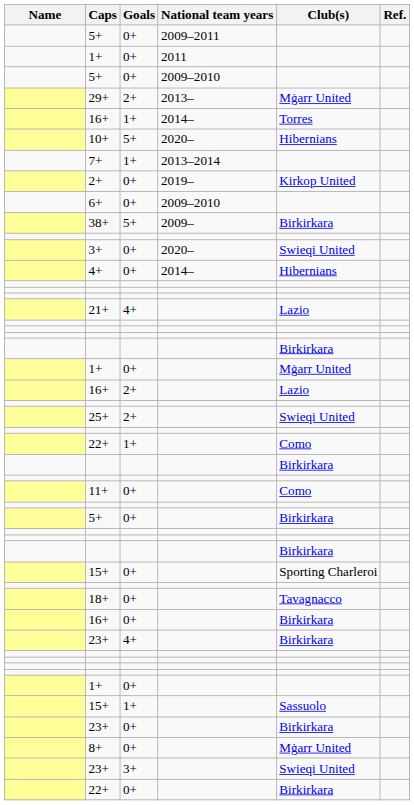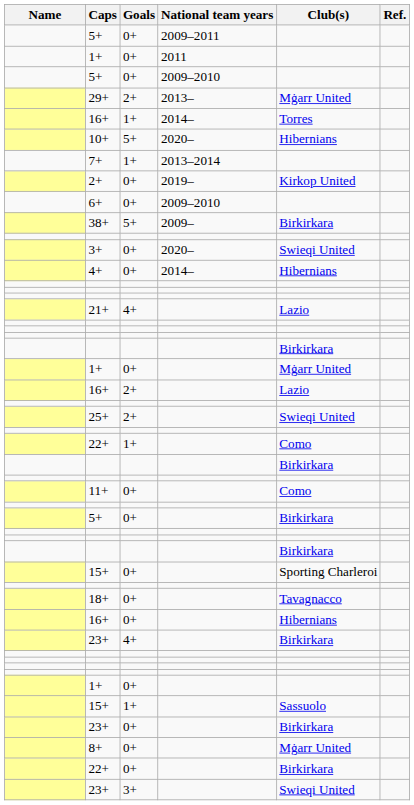 <table class="wikitable sortable">
 <tr>
 <th width="20%">Name</th>
 <th>Caps</th>
 <th>Goals</th>
 <th>National team years</th>
 <th>Club(s)</th>
 <th>Ref.</th>
 </tr>
 <tr>
 <td></td>
 <td>5+</td>
 <td>0+</td>
 <td>2009–2011</td>
 <td></td>
 <td></td>
 </tr>
 <tr>
 <td></td>
 <td>1+</td>
 <td>0+</td>
 <td>2011</td>
 <td></td>
 <td></td>
 </tr>
 <tr>
 <td></td>
 <td>5+</td>
 <td>0+</td>
 <td>2009–2010</td>
 <td></td>
 <td></td>
 </tr>
 <tr>
 <td scope="row" style="background-color:#FFFF99" align="left"><strong></strong></td>
 <td>29+</td>
 <td>2+</td>
 <td>2013–</td>
 <td> <a href='#'>Mġarr United</a></td>
 <td></td>
 </tr>
 <tr>
 <td scope="row" style="background-color:#FFFF99" align="left"><strong></strong></td>
 <td>16+</td>
 <td>1+</td>
 <td>2014–</td>
 <td> <a href='#'>Torres</a></td>
 <td></td>
 </tr>
 <tr>
 <td scope="row" style="background-color:#FFFF99" align="left"><strong></strong></td>
 <td>10+</td>
 <td>5+</td>
 <td>2020–</td>
 <td> <a href='#'>Hibernians</a></td>
 <td></td>
 </tr>
 <tr>
 <td></td>
 <td>7+</td>
 <td>1+</td>
 <td>2013–2014</td>
 <td></td>
 <td></td>
 </tr>
 <tr>
 <td scope="row" style="background-color:#FFFF99" align="left"><strong></strong></td>
 <td>2+</td>
 <td>0+</td>
 <td>2019–</td>
 <td> <a href='#'>Kirkop United</a></td>
 <td></td>
 </tr>
 <tr>
 <td></td>
 <td>6+</td>
 <td>0+</td>
 <td>2009–2010</td>
 <td></td>
 <td></td>
 </tr>
 <tr>
 <td scope="row" style="background-color:#FFFF99" align="left"><strong></strong></td>
 <td>38+</td>
 <td>5+</td>
 <td>2009–</td>
 <td> <a href='#'>Birkirkara</a></td>
 <td></td>
 </tr>
 <tr>
 <td></td>
 <td></td>
 <td></td>
 <td></td>
 <td></td>
 <td></td>
 </tr>
 <tr>
 <td scope="row" style="background-color:#FFFF99" align="left"><strong></strong></td>
 <td>3+</td>
 <td>0+</td>
 <td>2020–</td>
 <td> <a href='#'>Swieqi United</a></td>
 <td></td>
 </tr>
 <tr>
 <td scope="row" style="background-color:#FFFF99" align="left"><strong></strong></td>
 <td>4+</td>
 <td>0+</td>
 <td>2014–</td>
 <td> <a href='#'>Hibernians</a></td>
 <td></td>
 </tr>
 <tr>
 <td></td>
 <td></td>
 <td></td>
 <td></td>
 <td></td>
 <td></td>
 </tr>
 <tr>
 <td></td>
 <td></td>
 <td></td>
 <td></td>
 <td></td>
 <td></td>
 </tr>
 <tr>
 <td></td>
 <td></td>
 <td></td>
 <td></td>
 <td></td>
 <td></td>
 </tr>
 <tr>
 <td scope="row" style="background-color:#FFFF99" align="left"><strong></strong></td>
 <td>21+</td>
 <td>4+</td>
 <td></td>
 <td> <a href='#'>Lazio</a></td>
 <td></td>
 </tr>
 <tr>
 <td></td>
 <td></td>
 <td></td>
 <td></td>
 <td></td>
 <td></td>
 </tr>
 <tr>
 <td></td>
 <td></td>
 <td></td>
 <td></td>
 <td></td>
 <td></td>
 </tr>
 <tr>
 <td></td>
 <td></td>
 <td></td>
 <td></td>
 <td></td>
 <td></td>
 </tr>
 <tr>
 <td></td>
 <td></td>
 <td></td>
 <td></td>
 <td> <a href='#'>Birkirkara</a></td>
 <td></td>
 </tr>
 <tr>
 <td scope="row" style="background-color:#FFFF99" align="left"><strong></strong></td>
 <td>1+</td>
 <td>0+</td>
 <td></td>
 <td> <a href='#'>Mġarr United</a></td>
 <td></td>
 </tr>
 <tr>
 <td scope="row" style="background-color:#FFFF99" align="left"><strong></strong></td>
 <td>16+</td>
 <td>2+</td>
 <td></td>
 <td> <a href='#'>Lazio</a></td>
 <td></td>
 </tr>
 <tr>
 <td></td>
 <td></td>
 <td></td>
 <td></td>
 <td></td>
 <td></td>
 </tr>
 <tr>
 <td scope="row" style="background-color:#FFFF99" align="left"><strong></strong></td>
 <td>25+</td>
 <td>2+</td>
 <td></td>
 <td> <a href='#'>Swieqi United</a></td>
 <td></td>
 </tr>
 <tr>
 <td></td>
 <td></td>
 <td></td>
 <td></td>
 <td></td>
 <td></td>
 </tr>
 <tr>
 <td scope="row" style="background-color:#FFFF99" align="left"><strong></strong></td>
 <td>22+</td>
 <td>1+</td>
 <td></td>
 <td> <a href='#'>Como</a></td>
 <td></td>
 </tr>
 <tr>
 <td></td>
 <td></td>
 <td></td>
 <td></td>
 <td> <a href='#'>Birkirkara</a></td>
 <td></td>
 </tr>
 <tr>
 <td></td>
 <td></td>
 <td></td>
 <td></td>
 <td></td>
 <td></td>
 </tr>
 <tr>
 <td scope="row" style="background-color:#FFFF99" align="left"><strong></strong></td>
 <td>11+</td>
 <td>0+</td>
 <td></td>
 <td> <a href='#'>Como</a></td>
 <td></td>
 </tr>
 <tr>
 <td></td>
 <td></td>
 <td></td>
 <td></td>
 <td></td>
 <td></td>
 </tr>
 <tr>
 <td scope="row" style="background-color:#FFFF99" align="left"><strong></strong></td>
 <td>5+</td>
 <td>0+</td>
 <td></td>
 <td> <a href='#'>Birkirkara</a></td>
 <td></td>
 </tr>
 <tr>
 <td></td>
 <td></td>
 <td></td>
 <td></td>
 <td></td>
 <td></td>
 </tr>
 <tr>
 <td></td>
 <td></td>
 <td></td>
 <td></td>
 <td></td>
 <td></td>
 </tr>
 <tr>
 <td></td>
 <td></td>
 <td></td>
 <td></td>
 <td> <a href='#'>Birkirkara</a></td>
 <td></td>
 </tr>
 <tr>
 <td scope="row" style="background-color:#FFFF99" align="left"><strong></strong></td>
 <td>15+</td>
 <td>0+</td>
 <td></td>
 <td> Sporting Charleroi</td>
 <td></td>
 </tr>
 <tr>
 <td></td>
 <td></td>
 <td></td>
 <td></td>
 <td></td>
 <td></td>
 </tr>
 <tr>
 <td scope="row" style="background-color:#FFFF99" align="left"><strong></strong></td>
 <td>18+</td>
 <td>0+</td>
 <td></td>
 <td> <a href='#'>Tavagnacco</a></td>
 <td></td>
 </tr>
 <tr>
 <td scope="row" style="background-color:#FFFF99" align="left"><strong></strong></td>
 <td>16+</td>
 <td>0+</td>
 <td></td>
-<td> <a href='#'>Birkirkara</a></td>
+<td> <a href='#'>Hibernians</a></td>
 <td></td>
 </tr>
 <tr>
 <td scope="row" style="background-color:#FFFF99" align="left"><strong></strong></td>
 <td>23+</td>
 <td>4+</td>
 <td></td>
 <td> <a href='#'>Birkirkara</a></td>
 <td></td>
 </tr>
 <tr>
 <td></td>
 <td></td>
 <td></td>
 <td></td>
 <td></td>
 <td></td>
 </tr>
 <tr>
 <td></td>
 <td></td>
 <td></td>
 <td></td>
 <td></td>
 <td></td>
 </tr>
 <tr>
 <td></td>
 <td></td>
 <td></td>
 <td></td>
 <td></td>
 <td></td>
 </tr>
 <tr>
 <td></td>
 <td></td>
 <td></td>
 <td></td>
 <td></td>
 <td></td>
 </tr>
 <tr>
 <td scope="row" style="background-color:#FFFF99" align="left"><strong></strong></td>
 <td>1+</td>
 <td>0+</td>
 <td></td>
 <td></td>
 <td></td>
 </tr>
 <tr>
 <td scope="row" style="background-color:#FFFF99" align="left"><strong></strong></td>
 <td>15+</td>
 <td>1+</td>
 <td></td>
 <td> <a href='#'>Sassuolo</a></td>
 <td></td>
 </tr>
 <tr>
 <td scope="row" style="background-color:#FFFF99" align="left"><strong></strong></td>
 <td>23+</td>
 <td>0+</td>
 <td></td>
 <td> <a href='#'>Birkirkara</a></td>
 <td></td>
 </tr>
 <tr>
 <td scope="row" style="background-color:#FFFF99" align="left"><strong></strong></td>
 <td>8+</td>
 <td>0+</td>
 <td></td>
 <td> <a href='#'>Mġarr United</a></td>
 <td></td>
 </tr>
 <tr>
 <td scope="row" style="background-color:#FFFF99" align="left"><strong></strong></td>
+<td>22+</td>
+<td>0+</td>
+<td></td>
+<td> <a href='#'>Birkirkara</a></td>
+<td></td>
+</tr>
+<tr>
+<td scope="row" style="background-color:#FFFF99" align="left"><strong></strong></td>
 <td>23+</td>
 <td>3+</td>
 <td></td>
 <td> <a href='#'>Swieqi United</a></td>
 <td></td>
 </tr>
-<tr>
-<td scope="row" style="background-color:#FFFF99" align="left"><strong></strong></td>
-<td>22+</td>
-<td>0+</td>
-<td></td>
-<td> <a href='#'>Birkirkara</a></td>
-<td></td>
-</tr>
 </table>
